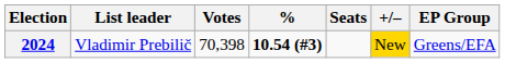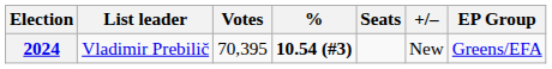 <table class=wikitable style="text-align: center;">
 <tr>
 <th>Election</th>
 <th>List leader</th>
 <th>Votes</th>
 <th>%</th>
 <th>Seats</th>
 <th>+/–</th>
 <th>EP Group</th>
 </tr>
 <tr>
 <th><a href='#'>2024</a></th>
 <td><a href='#'>Vladimir Prebilič</a></td>
-<td>70,398</td>
+<td>70,395</td>
 <td><strong>10.54 (#3)</strong></td>
 <td></td>
-<td style="background: gold;">New</td>
+<td>New</td>
 <td><a href='#'>Greens/EFA</a></td>
 </tr>
 </table>
